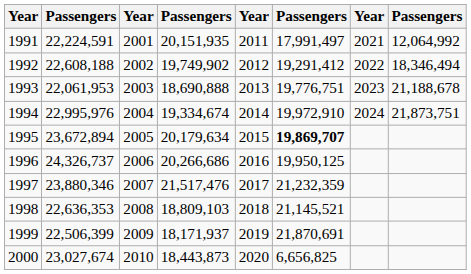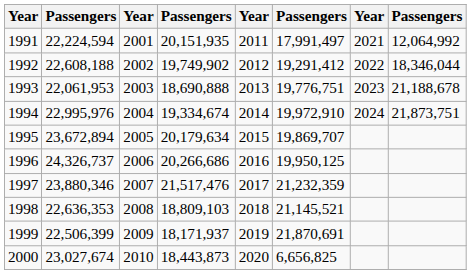 <table class="wikitable">
 <tr>
 <th>Year</th>
 <th>Passengers</th>
 <th>Year</th>
 <th>Passengers</th>
 <th>Year</th>
 <th>Passengers</th>
 <th>Year</th>
 <th>Passengers</th>
 </tr>
 <tr>
 <td>1991</td>
-<td>22,224,591</td>
+<td>22,224,594</td>
 <td>2001</td>
 <td>20,151,935</td>
 <td>2011</td>
 <td>17,991,497</td>
 <td>2021</td>
 <td>12,064,992</td>
 </tr>
 <tr>
 <td>1992</td>
 <td>22,608,188</td>
 <td>2002</td>
 <td>19,749,902</td>
 <td>2012</td>
 <td>19,291,412</td>
 <td>2022</td>
-<td>18,346,494</td>
+<td>18,346,044</td>
 </tr>
 <tr>
 <td>1993</td>
 <td>22,061,953</td>
 <td>2003</td>
 <td>18,690,888</td>
 <td>2013</td>
 <td>19,776,751</td>
 <td>2023</td>
 <td>21,188,678</td>
 </tr>
 <tr>
 <td>1994</td>
 <td>22,995,976</td>
 <td>2004</td>
 <td>19,334,674</td>
 <td>2014</td>
 <td>19,972,910</td>
 <td>2024</td>
 <td>21,873,751</td>
 </tr>
 <tr>
 <td>1995</td>
 <td>23,672,894</td>
 <td>2005</td>
 <td>20,179,634</td>
 <td>2015</td>
-<td><strong>19,869,707</strong></td>
+<td>19,869,707</td>
 <td></td>
 <td></td>
 </tr>
 <tr>
 <td>1996</td>
 <td>24,326,737</td>
 <td>2006</td>
 <td>20,266,686</td>
 <td>2016</td>
 <td>19,950,125</td>
 <td></td>
 <td></td>
 </tr>
 <tr>
 <td>1997</td>
 <td>23,880,346</td>
 <td>2007</td>
 <td>21,517,476</td>
 <td>2017</td>
 <td>21,232,359</td>
 <td></td>
 <td></td>
 </tr>
 <tr>
 <td>1998</td>
 <td>22,636,353</td>
 <td>2008</td>
 <td>18,809,103</td>
 <td>2018</td>
 <td>21,145,521</td>
 <td></td>
 <td></td>
 </tr>
 <tr>
 <td>1999</td>
 <td>22,506,399</td>
 <td>2009</td>
 <td>18,171,937</td>
 <td>2019</td>
 <td>21,870,691</td>
 <td></td>
 <td></td>
 </tr>
 <tr>
 <td>2000</td>
 <td>23,027,674</td>
 <td>2010</td>
 <td>18,443,873</td>
 <td>2020</td>
 <td>6,656,825</td>
 <td></td>
 <td></td>
 </tr>
 </table>
